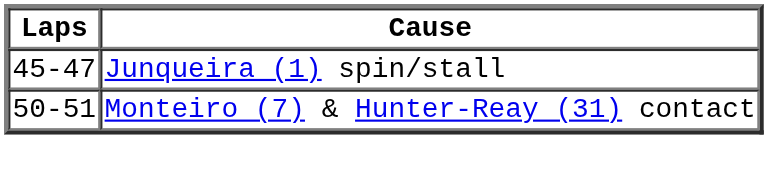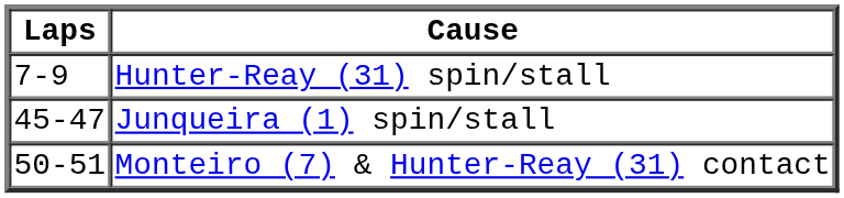 <table border=2 cellspacing=0>
 <tr>
 <th>Laps</th>
 <th>Cause</th>
+</tr>
+<tr>
+<td>7-9</td>
+<td><a href='#'>Hunter-Reay (31)</a> spin/stall</td>
 </tr>
 <tr>
 <td>45-47</td>
 <td><a href='#'>Junqueira (1)</a> spin/stall</td>
 </tr>
 <tr>
 <td>50-51</td>
 <td><a href='#'>Monteiro (7)</a> & <a href='#'>Hunter-Reay (31)</a> contact</td>
 </tr>
 </table>
